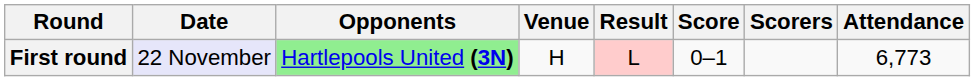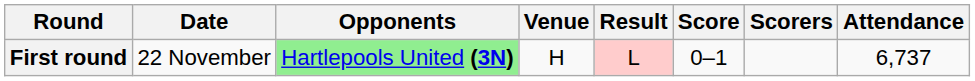 <table class="wikitable" style="text-align:center">
 <tr>
 <th>Round</th>
 <th>Date</th>
 <th>Opponents</th>
 <th>Venue</th>
 <th>Result</th>
 <th>Score</th>
 <th>Scorers</th>
 <th>Attendance</th>
 </tr>
 <tr>
 <th>First round</th>
-<td style="background: lavender;">22 November</td>
+<td>22 November</td>
 <td style="background: lightgreen;"><a href='#'>Hartlepools United</a> <strong>(<a href='#'>3N</a>)</strong></td>
 <td>H</td>
 <td style="background-color:#FFCCCC">L</td>
 <td>0–1</td>
 <td align="left"></td>
-<td>6,773</td>
+<td>6,737</td>
 </tr>
 </table>
